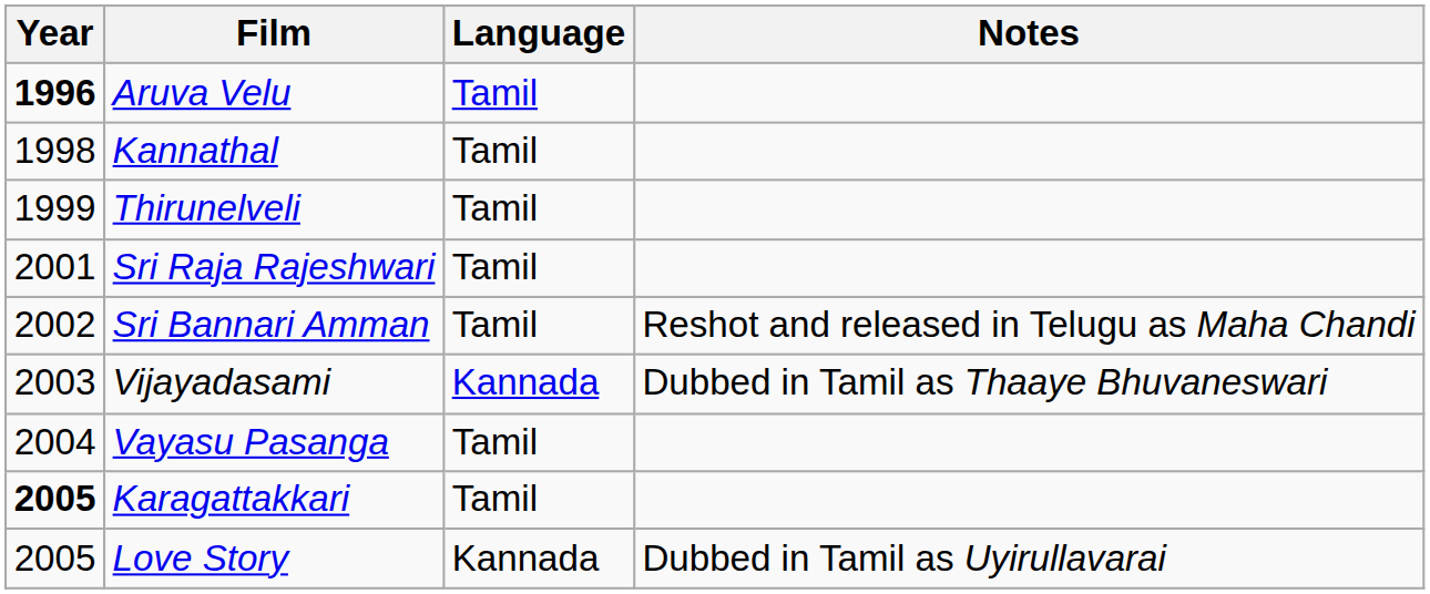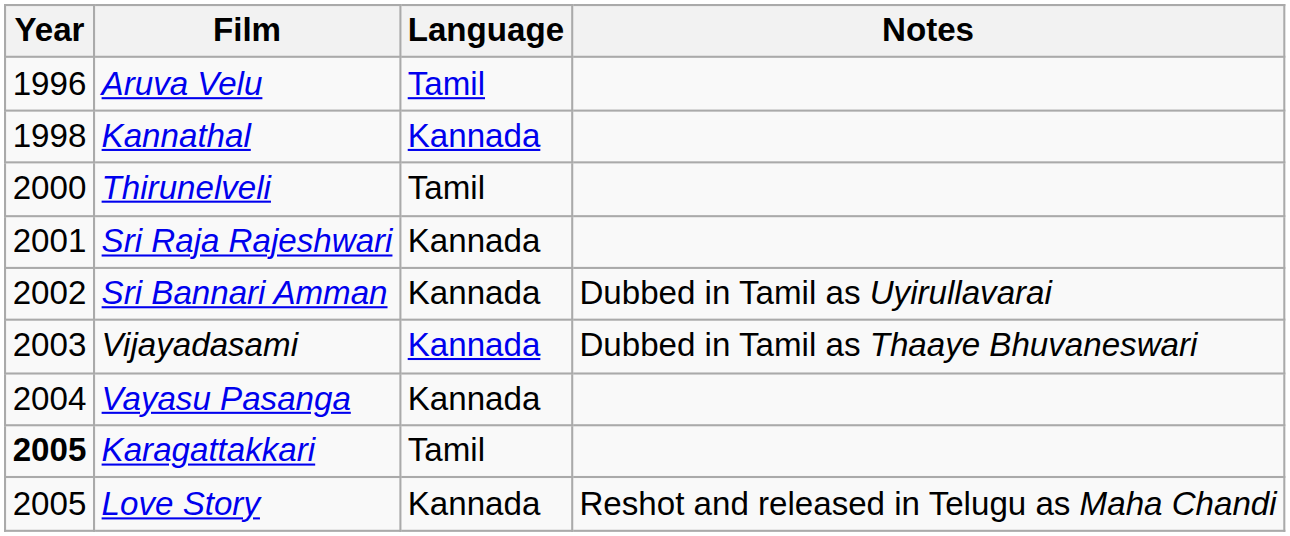 <table class="wikitable sortable">
 <tr>
 <th>Year</th>
 <th>Film</th>
 <th>Language</th>
 <th class=unsortable>Notes</th>
 </tr>
 <tr>
-<td><strong>1996</strong></td>
+<td>1996</td>
 <td><em><a href='#'>Aruva Velu</a></em></td>
 <td><a href='#'>Tamil</a></td>
 <td></td>
 </tr>
 <tr>
 <td>1998</td>
 <td><em><a href='#'>Kannathal</a></em></td>
-<td>Tamil</td>
+<td><a href='#'>Kannada</a></td>
 <td></td>
 </tr>
 <tr>
-<td>1999</td>
+<td>2000</td>
 <td><em><a href='#'>Thirunelveli</a></em></td>
 <td>Tamil</td>
 <td></td>
 </tr>
 <tr>
 <td>2001</td>
 <td><em><a href='#'>Sri Raja Rajeshwari</a></em></td>
-<td>Tamil</td>
+<td>Kannada</td>
 <td></td>
 </tr>
 <tr>
 <td>2002</td>
 <td><em><a href='#'>Sri Bannari Amman</a></em></td>
-<td>Tamil</td>
-<td>Reshot and released in Telugu as <em>Maha Chandi</em></td>
+<td>Kannada</td>
+<td>Dubbed in Tamil as <em>Uyirullavarai</em></td>
 </tr>
 <tr>
 <td>2003</td>
 <td><em>Vijayadasami</em></td>
 <td><a href='#'>Kannada</a></td>
 <td>Dubbed in Tamil as <em>Thaaye Bhuvaneswari</em></td>
 </tr>
 <tr>
 <td>2004</td>
 <td><em><a href='#'>Vayasu Pasanga</a></em></td>
-<td>Tamil</td>
+<td>Kannada</td>
 <td></td>
 </tr>
 <tr>
 <td><strong>2005</strong></td>
 <td><em><a href='#'>Karagattakkari</a></em></td>
 <td>Tamil</td>
 <td></td>
 </tr>
 <tr>
 <td>2005</td>
 <td><em><a href='#'>Love Story</a></em></td>
 <td>Kannada</td>
-<td>Dubbed in Tamil as <em>Uyirullavarai</em></td>
+<td>Reshot and released in Telugu as <em>Maha Chandi</em></td>
 </tr>
 </table>
